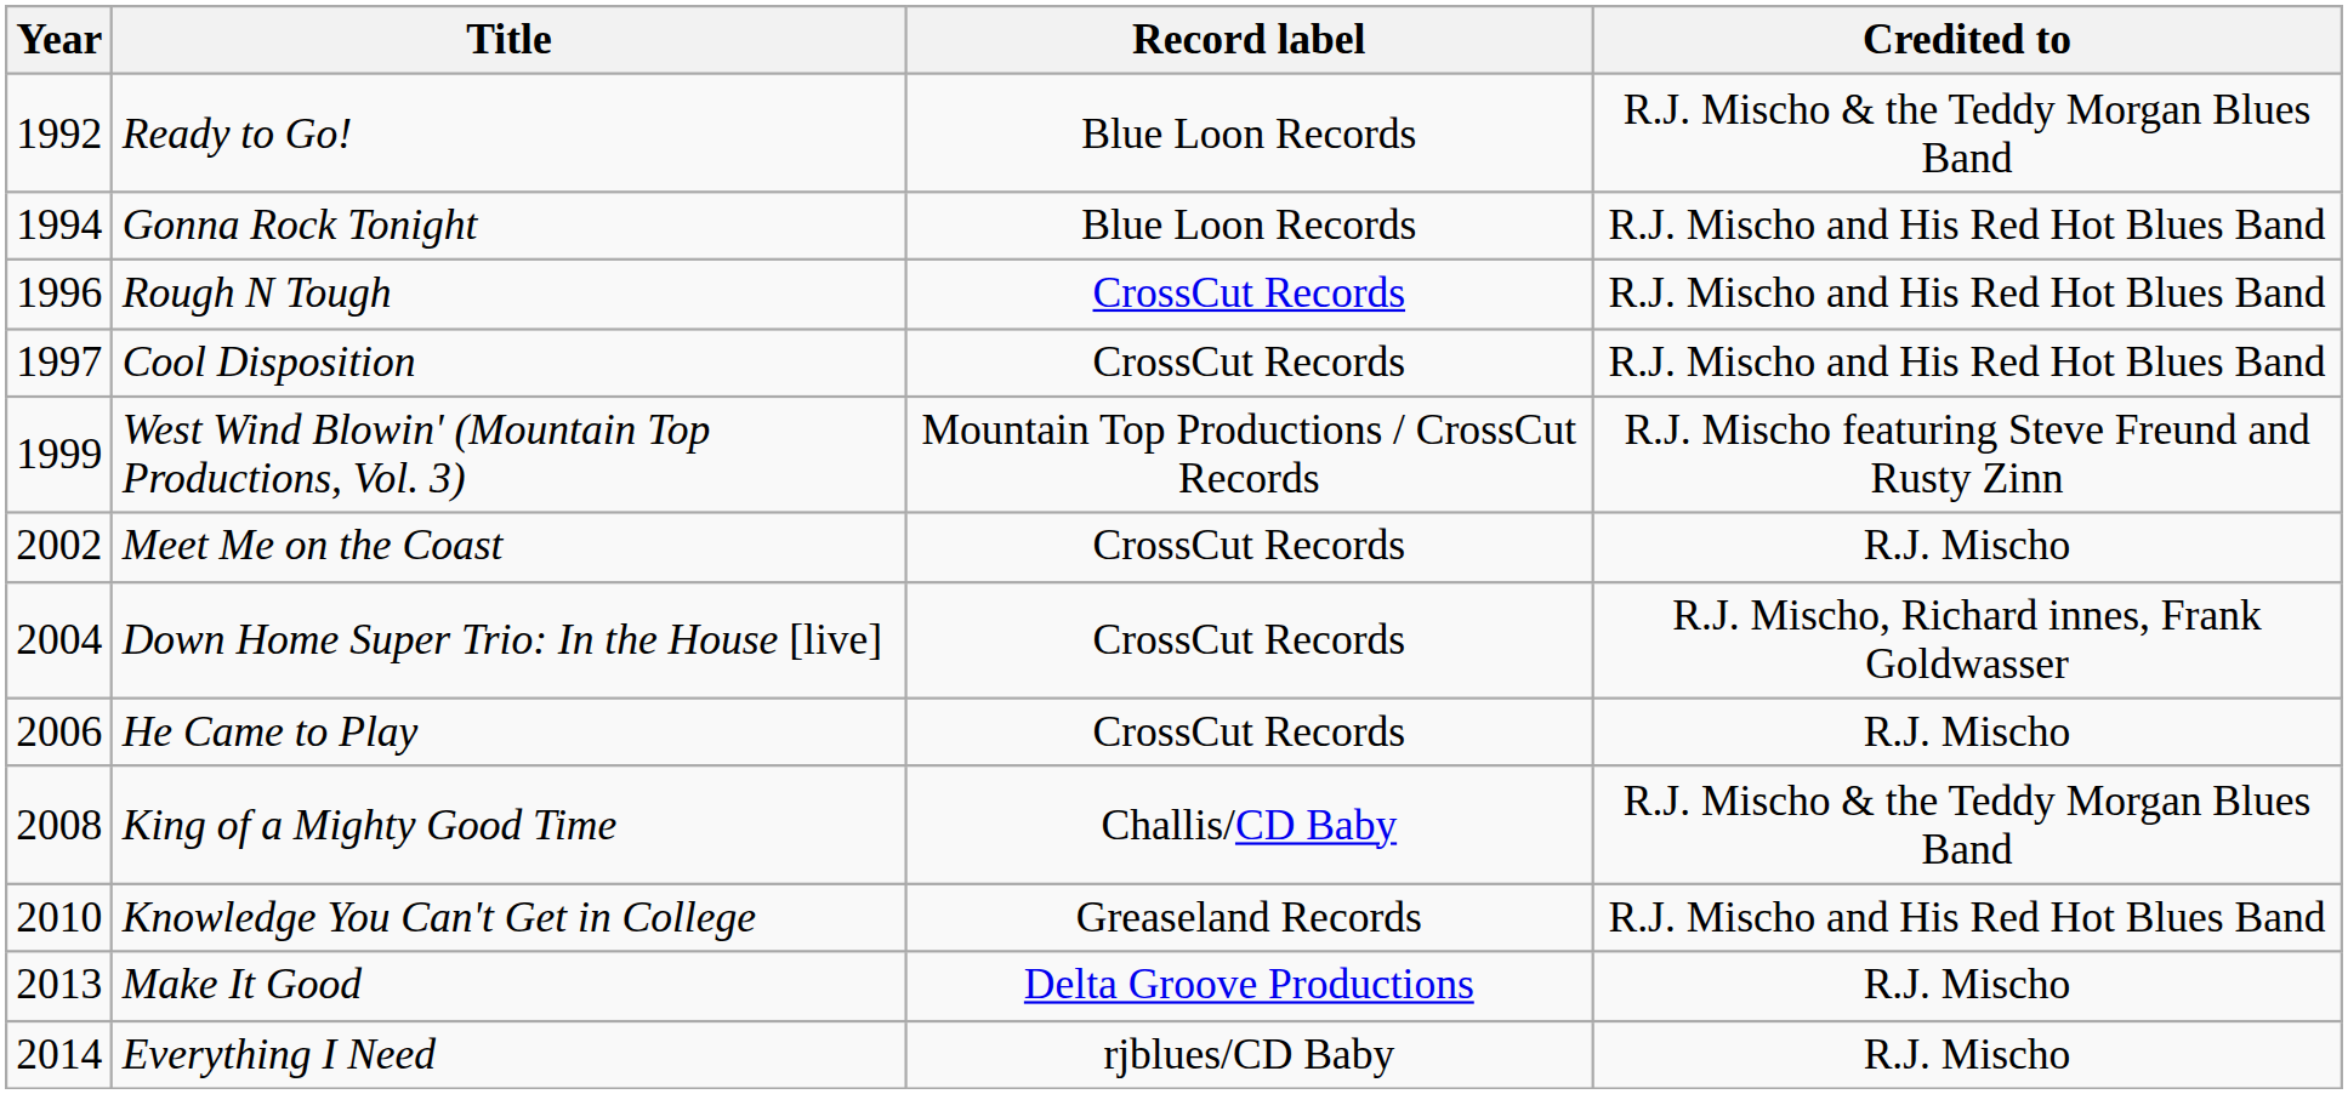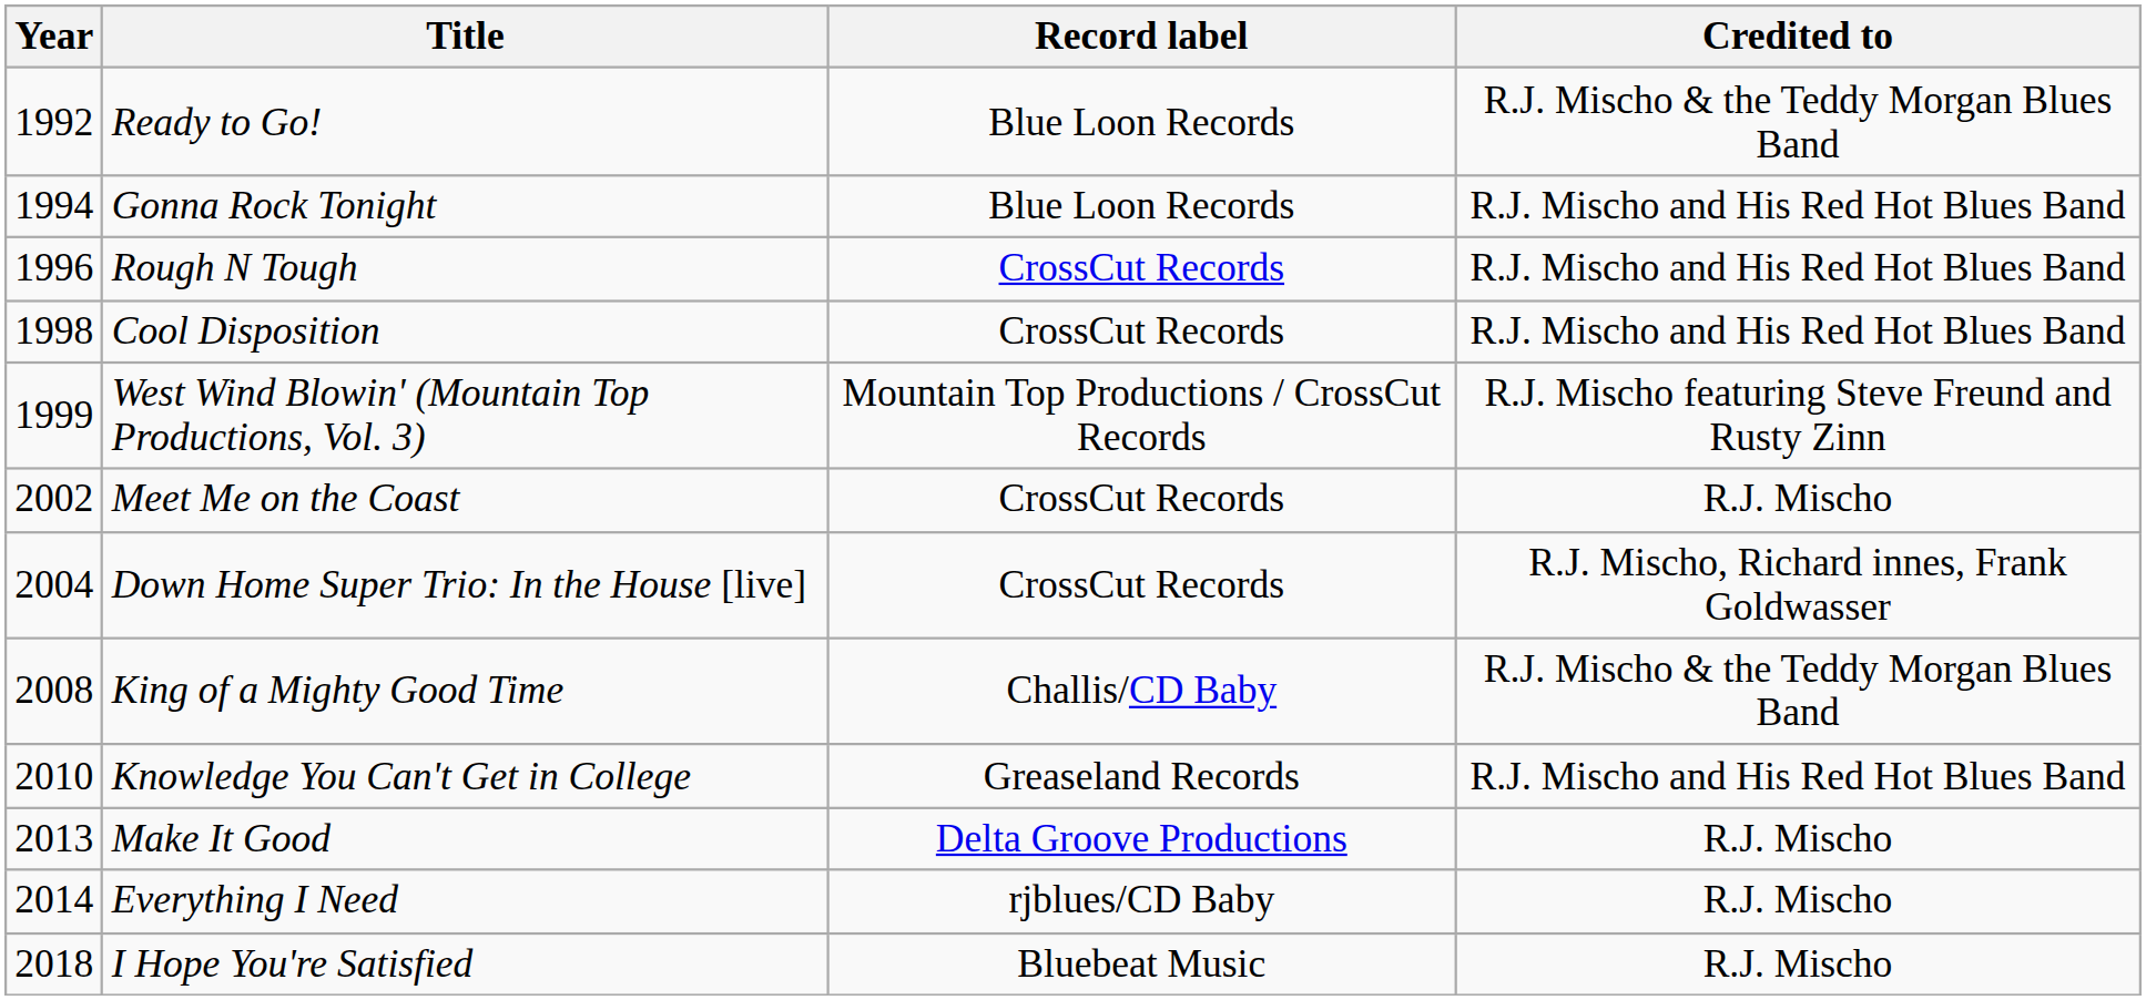 <table class="wikitable sortable">
 <tr>
 <th>Year</th>
 <th>Title</th>
 <th>Record label</th>
 <th>Credited to</th>
 </tr>
 <tr>
 <td>1992</td>
 <td><em>Ready to Go!</em></td>
 <td style="text-align:center;">Blue Loon Records</td>
 <td style="text-align:center;">R.J. Mischo & the Teddy Morgan Blues Band</td>
 </tr>
 <tr>
 <td>1994</td>
 <td><em>Gonna Rock Tonight</em></td>
 <td style="text-align:center;">Blue Loon Records</td>
 <td style="text-align:center;">R.J. Mischo and His Red Hot Blues Band</td>
 </tr>
 <tr>
 <td>1996</td>
 <td><em>Rough N Tough</em></td>
 <td style="text-align:center;"><a href='#'>CrossCut Records</a></td>
 <td style="text-align:center;">R.J. Mischo and His Red Hot Blues Band</td>
 </tr>
 <tr>
-<td>1997</td>
+<td>1998</td>
 <td><em>Cool Disposition</em></td>
 <td style="text-align:center;">CrossCut Records</td>
 <td style="text-align:center;">R.J. Mischo and His Red Hot Blues Band</td>
 </tr>
 <tr>
 <td>1999</td>
 <td><em>West Wind Blowin' (Mountain Top Productions, Vol. 3)</em></td>
 <td style="text-align:center;">Mountain Top Productions / CrossCut Records</td>
 <td style="text-align:center;">R.J. Mischo featuring Steve Freund and Rusty Zinn</td>
 </tr>
 <tr>
 <td>2002</td>
 <td><em>Meet Me on the Coast</em></td>
 <td style="text-align:center;">CrossCut Records</td>
 <td style="text-align:center;">R.J. Mischo</td>
 </tr>
 <tr>
 <td>2004</td>
 <td><em>Down Home Super Trio: In the House</em> [live]</td>
 <td style="text-align:center;">CrossCut Records</td>
 <td style="text-align:center;">R.J. Mischo, Richard innes, Frank Goldwasser</td>
-</tr>
-<tr>
-<td>2006</td>
-<td><em>He Came to Play</em></td>
-<td style="text-align:center;">CrossCut Records</td>
-<td style="text-align:center;">R.J. Mischo</td>
 </tr>
 <tr>
 <td>2008</td>
 <td><em>King of a Mighty Good Time</em></td>
 <td style="text-align:center;">Challis/<a href='#'>CD Baby</a></td>
 <td style="text-align:center;">R.J. Mischo & the Teddy Morgan Blues Band</td>
 </tr>
 <tr>
 <td>2010</td>
 <td><em>Knowledge You Can't Get in College</em></td>
 <td style="text-align:center;">Greaseland Records</td>
 <td style="text-align:center;">R.J. Mischo and His Red Hot Blues Band</td>
 </tr>
 <tr>
 <td>2013</td>
 <td><em>Make It Good</em></td>
 <td style="text-align:center;"><a href='#'>Delta Groove Productions</a></td>
 <td style="text-align:center;">R.J. Mischo</td>
 </tr>
 <tr>
 <td>2014</td>
 <td><em>Everything I Need</em></td>
 <td style="text-align:center;">rjblues/CD Baby</td>
 <td style="text-align:center;">R.J. Mischo</td>
 </tr>
+<tr>
+<td>2018</td>
+<td><em>I Hope You're Satisfied</em></td>
+<td style="text-align:center;">Bluebeat Music</td>
+<td style="text-align:center;">R.J. Mischo</td>
+</tr>
 </table>
